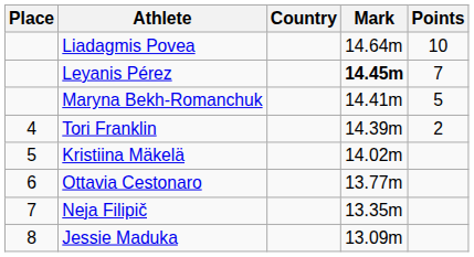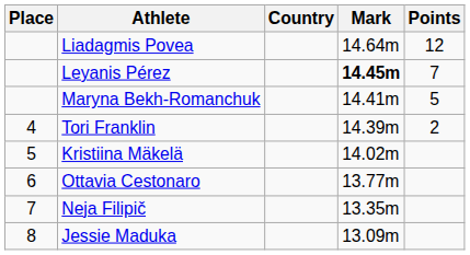 <table class="wikitable">
 <tr>
 <th>Place</th>
 <th>Athlete</th>
 <th>Country</th>
 <th>Mark</th>
 <th>Points</th>
 </tr>
 <tr>
 <td align=center></td>
 <td><a href='#'>Liadagmis Povea</a></td>
 <td></td>
 <td>14.64m</td>
-<td align=center>10</td>
+<td align=center>12</td>
 </tr>
 <tr>
 <td align=center></td>
 <td><a href='#'>Leyanis Pérez</a></td>
 <td></td>
 <td><strong>14.45m</strong></td>
 <td align=center>7</td>
 </tr>
 <tr>
 <td align=center></td>
 <td><a href='#'>Maryna Bekh-Romanchuk</a></td>
 <td></td>
 <td>14.41m</td>
 <td align=center>5</td>
 </tr>
 <tr>
 <td align=center>4</td>
 <td><a href='#'>Tori Franklin</a></td>
 <td></td>
 <td>14.39m</td>
 <td align=center>2</td>
 </tr>
 <tr>
 <td align=center>5</td>
 <td><a href='#'>Kristiina Mäkelä</a></td>
 <td></td>
 <td>14.02m</td>
 <td align=center></td>
 </tr>
 <tr>
 <td align=center>6</td>
 <td><a href='#'>Ottavia Cestonaro</a></td>
 <td></td>
 <td>13.77m</td>
 <td align=center></td>
 </tr>
 <tr>
 <td align=center>7</td>
 <td><a href='#'>Neja Filipič</a></td>
 <td></td>
 <td>13.35m</td>
 <td align=center></td>
 </tr>
 <tr>
 <td align=center>8</td>
 <td><a href='#'>Jessie Maduka</a></td>
 <td></td>
 <td>13.09m</td>
 <td align=center></td>
 </tr>
 </table>
